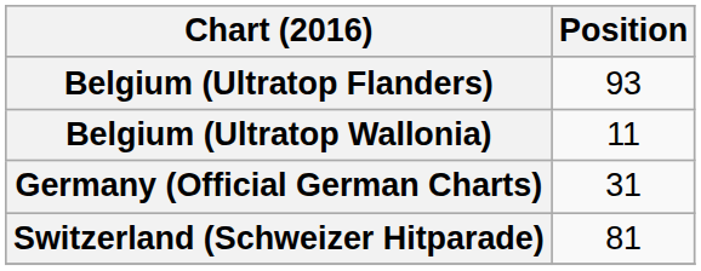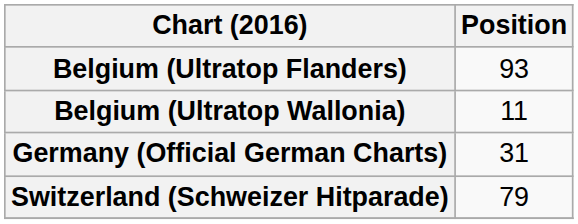 <table class="wikitable plainrowheaders" style="text-align:center">
 <tr>
 <th>Chart (2016)</th>
 <th>Position</th>
 </tr>
 <tr>
 <th scope="row">Belgium (Ultratop Flanders)</th>
 <td>93</td>
 </tr>
 <tr>
 <th scope="row">Belgium (Ultratop Wallonia)</th>
 <td>11</td>
 </tr>
 <tr>
 <th scope="row">Germany (Official German Charts)</th>
 <td>31</td>
 </tr>
 <tr>
 <th scope="row">Switzerland (Schweizer Hitparade)</th>
-<td>81</td>
+<td>79</td>
 </tr>
 <tr>
 </tr>
 </table>
